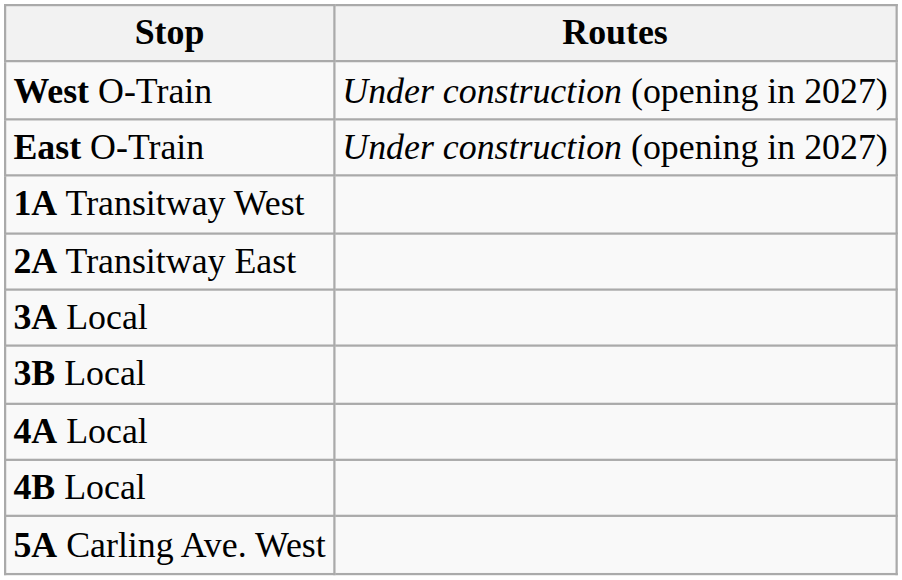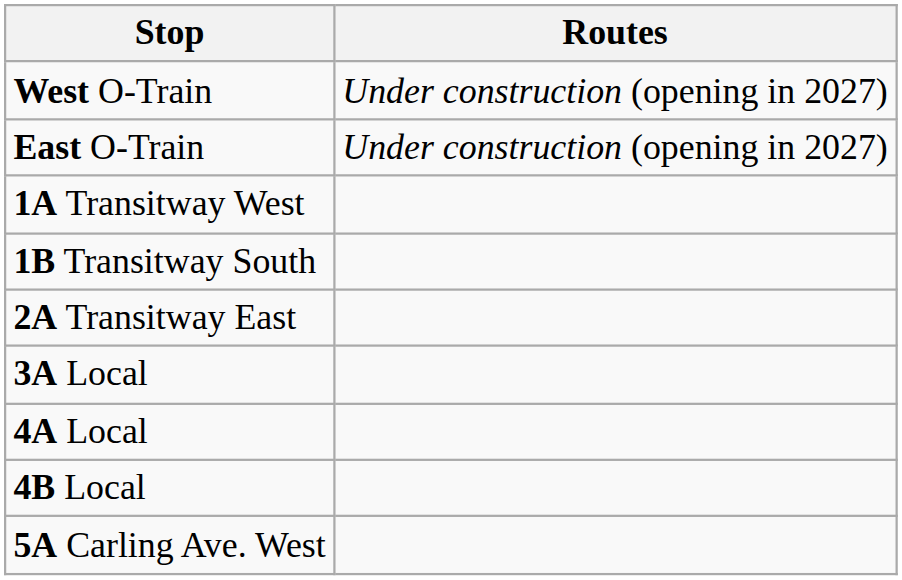 <table class="wikitable">
 <tr>
 <th>Stop</th>
 <th>Routes</th>
 </tr>
 <tr>
 <td><strong>West</strong> O-Train</td>
 <td>  <em>Under construction</em> (opening in 2027)</td>
 </tr>
 <tr>
 <td><strong>East</strong> O-Train</td>
 <td>  <em>Under construction</em> (opening in 2027)</td>
 </tr>
 <tr>
 <td><strong>1A</strong> Transitway West</td>
 <td>     </td>
 </tr>
 <tr>
+<td><strong>1B</strong> Transitway South</td>
+<td>         </td>
+</tr>
+<tr>
 <td><strong>2A</strong> Transitway East</td>
 <td>          </td>
 </tr>
 <tr>
 <td><strong>3A</strong> Local</td>
 <td> </td>
-</tr>
-<tr>
-<td><strong>3B</strong> Local</td>
-<td>     </td>
 </tr>
 <tr>
 <td><strong>4A</strong> Local</td>
 <td> </td>
 </tr>
 <tr>
 <td><strong>4B</strong> Local</td>
 <td> </td>
 </tr>
 <tr>
 <td><strong>5A</strong> Carling Ave. West</td>
 <td>    </td>
 </tr>
 </table>
